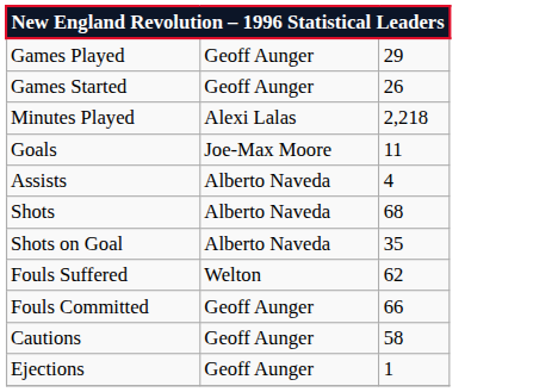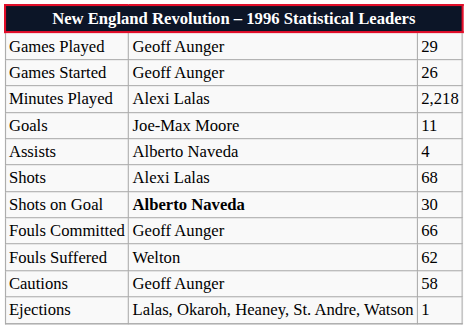 <table class="wikitable">
 <tr>
 <th colspan="3" style="background:#0c1527; color:#fff; border:2px solid #e20e2a; text-align: center; font-weight:bold;">New England Revolution – 1996 Statistical Leaders</th>
 </tr>
 <tr>
 <td>Games Played</td>
 <td>Geoff Aunger</td>
 <td>29</td>
 </tr>
 <tr>
 <td>Games Started</td>
 <td>Geoff Aunger</td>
 <td>26</td>
 </tr>
 <tr>
 <td>Minutes Played</td>
 <td>Alexi Lalas</td>
 <td>2,218</td>
 </tr>
 <tr>
 <td>Goals</td>
 <td>Joe-Max Moore</td>
 <td>11</td>
 </tr>
 <tr>
 <td>Assists</td>
 <td>Alberto Naveda</td>
 <td>4</td>
 </tr>
 <tr>
 <td>Shots</td>
-<td>Alberto Naveda</td>
+<td>Alexi Lalas</td>
 <td>68</td>
 </tr>
 <tr>
 <td>Shots on Goal</td>
-<td>Alberto Naveda</td>
-<td>35</td>
+<td><strong>Alberto Naveda</strong></td>
+<td>30</td>
+</tr>
+<tr>
+<td>Fouls Committed</td>
+<td>Geoff Aunger</td>
+<td>66</td>
 </tr>
 <tr>
 <td>Fouls Suffered</td>
 <td>Welton</td>
 <td>62</td>
-</tr>
-<tr>
-<td>Fouls Committed</td>
-<td>Geoff Aunger</td>
-<td>66</td>
 </tr>
 <tr>
 <td>Cautions</td>
 <td>Geoff Aunger</td>
 <td>58</td>
 </tr>
 <tr>
 <td>Ejections</td>
-<td>Geoff Aunger</td>
+<td>Lalas, Okaroh, Heaney, St. Andre, Watson</td>
 <td>1</td>
 </tr>
 <tr>
 </tr>
 </table>
